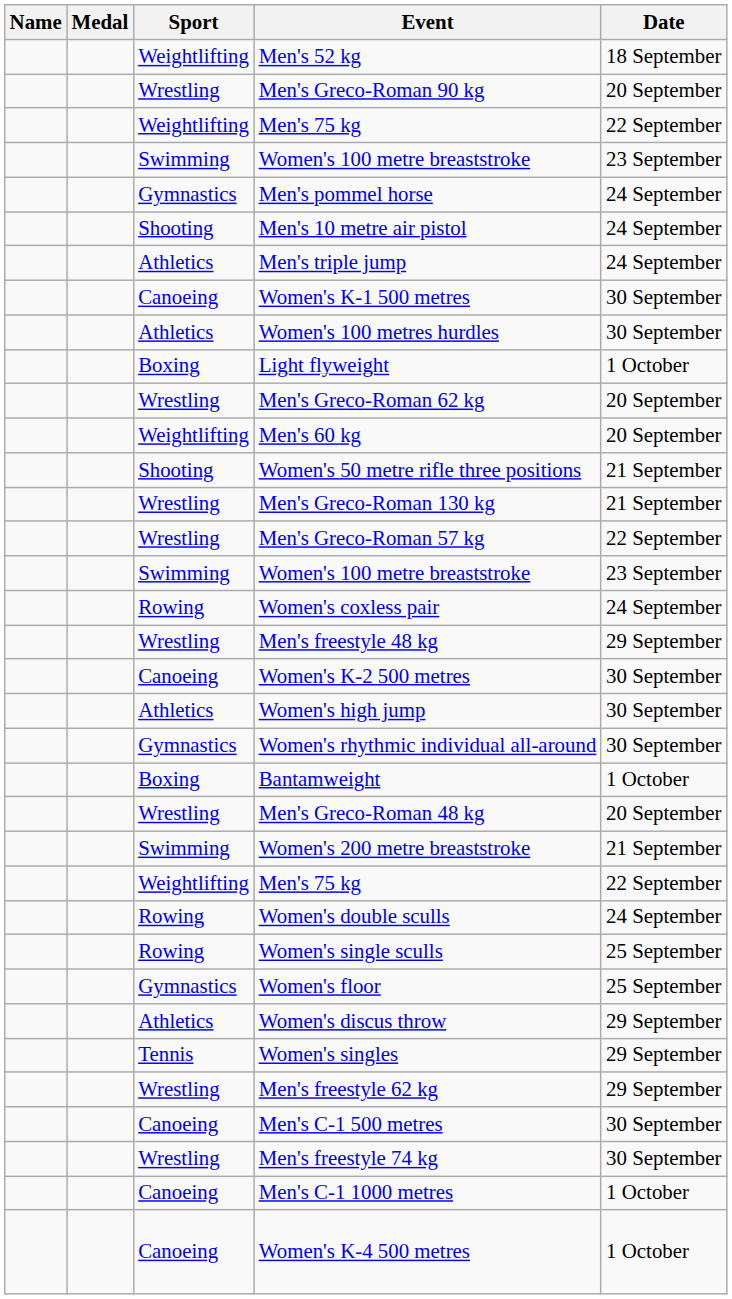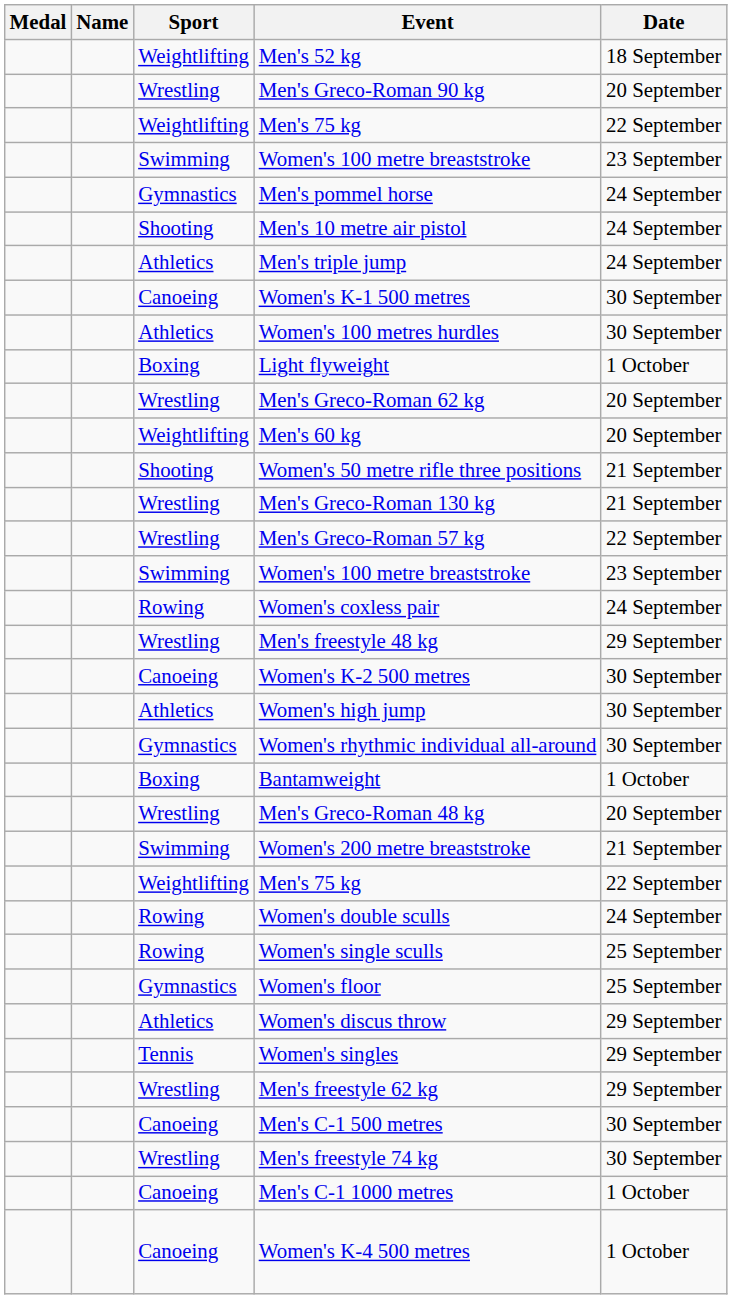 <table class="wikitable sortable" style="font-size:90%">
 <tr>
+<th>Medal</th>
 <th>Name</th>
-<th>Medal</th>
 <th>Sport</th>
 <th>Event</th>
 <th>Date</th>
 </tr>
 <tr>
 <td></td>
 <td></td>
 <td><a href='#'>Weightlifting</a></td>
 <td><a href='#'>Men's 52 kg</a></td>
 <td>18 September</td>
 </tr>
 <tr>
 <td></td>
 <td></td>
 <td><a href='#'>Wrestling</a></td>
 <td><a href='#'>Men's Greco-Roman 90 kg</a></td>
 <td>20 September</td>
 </tr>
 <tr>
 <td></td>
 <td></td>
 <td><a href='#'>Weightlifting</a></td>
 <td><a href='#'>Men's 75 kg</a></td>
 <td>22 September</td>
 </tr>
 <tr>
 <td></td>
 <td></td>
 <td><a href='#'>Swimming</a></td>
 <td><a href='#'>Women's 100 metre breaststroke</a></td>
 <td>23 September</td>
 </tr>
 <tr>
 <td></td>
 <td></td>
 <td><a href='#'>Gymnastics</a></td>
 <td><a href='#'>Men's pommel horse</a></td>
 <td>24 September</td>
 </tr>
 <tr>
 <td></td>
 <td></td>
 <td><a href='#'>Shooting</a></td>
 <td><a href='#'>Men's 10 metre air pistol</a></td>
 <td>24 September</td>
 </tr>
 <tr>
 <td></td>
 <td></td>
 <td><a href='#'>Athletics</a></td>
 <td><a href='#'>Men's triple jump</a></td>
 <td>24 September</td>
 </tr>
 <tr>
 <td></td>
 <td></td>
 <td><a href='#'>Canoeing</a></td>
 <td><a href='#'>Women's K-1 500 metres</a></td>
 <td>30 September</td>
 </tr>
 <tr>
 <td></td>
 <td></td>
 <td><a href='#'>Athletics</a></td>
 <td><a href='#'>Women's 100 metres hurdles</a></td>
 <td>30 September</td>
 </tr>
 <tr>
 <td></td>
 <td></td>
 <td><a href='#'>Boxing</a></td>
 <td><a href='#'>Light flyweight</a></td>
 <td>1 October</td>
 </tr>
 <tr>
 <td></td>
 <td></td>
 <td><a href='#'>Wrestling</a></td>
 <td><a href='#'>Men's Greco-Roman 62 kg</a></td>
 <td>20 September</td>
 </tr>
 <tr>
 <td></td>
 <td></td>
 <td><a href='#'>Weightlifting</a></td>
 <td><a href='#'>Men's 60 kg</a></td>
 <td>20 September</td>
 </tr>
 <tr>
 <td></td>
 <td></td>
 <td><a href='#'>Shooting</a></td>
 <td><a href='#'>Women's 50 metre rifle three positions</a></td>
 <td>21 September</td>
 </tr>
 <tr>
 <td></td>
 <td></td>
 <td><a href='#'>Wrestling</a></td>
 <td><a href='#'>Men's Greco-Roman 130 kg</a></td>
 <td>21 September</td>
 </tr>
 <tr>
 <td></td>
 <td></td>
 <td><a href='#'>Wrestling</a></td>
 <td><a href='#'>Men's Greco-Roman 57 kg</a></td>
 <td>22 September</td>
 </tr>
 <tr>
 <td></td>
 <td></td>
 <td><a href='#'>Swimming</a></td>
 <td><a href='#'>Women's 100 metre breaststroke</a></td>
 <td>23 September</td>
 </tr>
 <tr>
+<td></td>
 <td><br></td>
-<td></td>
 <td><a href='#'>Rowing</a></td>
 <td><a href='#'>Women's coxless pair</a></td>
 <td>24 September</td>
 </tr>
 <tr>
 <td></td>
 <td></td>
 <td><a href='#'>Wrestling</a></td>
 <td><a href='#'>Men's freestyle 48 kg</a></td>
 <td>29 September</td>
 </tr>
 <tr>
+<td></td>
 <td><br></td>
-<td></td>
 <td><a href='#'>Canoeing</a></td>
 <td><a href='#'>Women's K-2 500 metres</a></td>
 <td>30 September</td>
 </tr>
 <tr>
 <td></td>
 <td></td>
 <td><a href='#'>Athletics</a></td>
 <td><a href='#'>Women's high jump</a></td>
 <td>30 September</td>
 </tr>
 <tr>
 <td></td>
 <td></td>
 <td><a href='#'>Gymnastics</a></td>
 <td><a href='#'>Women's rhythmic individual all-around</a></td>
 <td>30 September</td>
 </tr>
 <tr>
 <td></td>
 <td></td>
 <td><a href='#'>Boxing</a></td>
 <td><a href='#'>Bantamweight</a></td>
 <td>1 October</td>
 </tr>
 <tr>
 <td></td>
 <td></td>
 <td><a href='#'>Wrestling</a></td>
 <td><a href='#'>Men's Greco-Roman 48 kg</a></td>
 <td>20 September</td>
 </tr>
 <tr>
 <td></td>
 <td></td>
 <td><a href='#'>Swimming</a></td>
 <td><a href='#'>Women's 200 metre breaststroke</a></td>
 <td>21 September</td>
 </tr>
 <tr>
 <td></td>
 <td></td>
 <td><a href='#'>Weightlifting</a></td>
 <td><a href='#'>Men's 75 kg</a></td>
 <td>22 September</td>
 </tr>
 <tr>
+<td></td>
 <td><br></td>
-<td></td>
 <td><a href='#'>Rowing</a></td>
 <td><a href='#'>Women's double sculls</a></td>
 <td>24 September</td>
 </tr>
 <tr>
 <td></td>
 <td></td>
 <td><a href='#'>Rowing</a></td>
 <td><a href='#'>Women's single sculls</a></td>
 <td>25 September</td>
 </tr>
 <tr>
 <td></td>
 <td></td>
 <td><a href='#'>Gymnastics</a></td>
 <td><a href='#'>Women's floor</a></td>
 <td>25 September</td>
 </tr>
 <tr>
 <td></td>
 <td></td>
 <td><a href='#'>Athletics</a></td>
 <td><a href='#'>Women's discus throw</a></td>
 <td>29 September</td>
 </tr>
 <tr>
 <td></td>
 <td></td>
 <td><a href='#'>Tennis</a></td>
 <td><a href='#'>Women's singles</a></td>
 <td>29 September</td>
 </tr>
 <tr>
 <td></td>
 <td></td>
 <td><a href='#'>Wrestling</a></td>
 <td><a href='#'>Men's freestyle 62 kg</a></td>
 <td>29 September</td>
 </tr>
 <tr>
 <td></td>
 <td></td>
 <td><a href='#'>Canoeing</a></td>
 <td><a href='#'>Men's C-1 500 metres</a></td>
 <td>30 September</td>
 </tr>
 <tr>
 <td></td>
 <td></td>
 <td><a href='#'>Wrestling</a></td>
 <td><a href='#'>Men's freestyle 74 kg</a></td>
 <td>30 September</td>
 </tr>
 <tr>
 <td></td>
 <td></td>
 <td><a href='#'>Canoeing</a></td>
 <td><a href='#'>Men's C-1 1000 metres</a></td>
 <td>1 October</td>
 </tr>
 <tr>
+<td></td>
 <td><br><br><br></td>
-<td></td>
 <td><a href='#'>Canoeing</a></td>
 <td><a href='#'>Women's K-4 500 metres</a></td>
 <td>1 October</td>
 </tr>
 </table>
